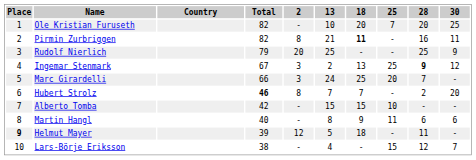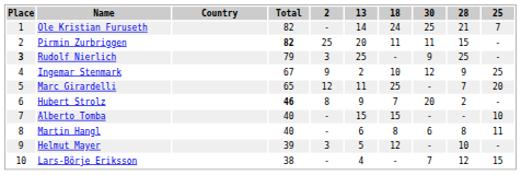 <table border="0" style="border: 1px solid #999; background-color:#FFFFFF; text-align:center; font-size:86%; line-height:15px;">
 <tr align="center" bgcolor="#CCCCCC">
 <th width=35>Place</th>
 <th width=170>Name</th>
 <th width=120>Country</th>
 <th width=50>Total</th>
 <th width=40>2</th>
 <th width=40>13</th>
 <th width=40>18</th>
+<th width=40>30</th>
+<th width=40>28</th>
 <th width=40>25</th>
-<th width=40>28</th>
-<th width=40>30</th>
 </tr>
 <tr bgcolor="#EFEFEF">
 <td>1</td>
 <td align="left"><a href='#'>Ole Kristian Furuseth</a></td>
 <td align="left"></td>
 <td>82</td>
 <td>-</td>
-<td>10</td>
-<td>20</td>
+<td>14</td>
+<td>24</td>
+<td>25</td>
+<td>21</td>
 <td>7</td>
-<td>20</td>
-<td>25</td>
 </tr>
 <tr>
 <td>2</td>
 <td align="left"><a href='#'>Pirmin Zurbriggen</a></td>
 <td align="left"></td>
-<td>82</td>
-<td>8</td>
-<td>21</td>
-<td><strong>11</strong></td>
+<td><strong>82</strong></td>
+<td>25</td>
+<td>20</td>
+<td>11</td>
+<td>11</td>
+<td>15</td>
 <td>-</td>
-<td>16</td>
-<td>11</td>
 </tr>
 <tr bgcolor="#EFEFEF">
-<td>3</td>
+<td><strong>3</strong></td>
 <td align="left"><a href='#'>Rudolf Nierlich</a></td>
 <td align="left"></td>
 <td>79</td>
-<td>20</td>
+<td>3</td>
 <td>25</td>
 <td>-</td>
+<td>9</td>
+<td>25</td>
 <td>-</td>
-<td>25</td>
-<td>9</td>
 </tr>
 <tr>
 <td>4</td>
 <td align="left"><a href='#'>Ingemar Stenmark</a></td>
 <td align="left"></td>
 <td>67</td>
-<td>3</td>
+<td>9</td>
 <td>2</td>
-<td>13</td>
+<td>10</td>
+<td>12</td>
+<td>9</td>
 <td>25</td>
-<td><strong>9</strong></td>
-<td>12</td>
 </tr>
 <tr bgcolor="#EFEFEF">
 <td>5</td>
 <td align="left"><a href='#'>Marc Girardelli</a></td>
 <td align="left"></td>
-<td>66</td>
-<td>3</td>
-<td>24</td>
+<td>65</td>
+<td>12</td>
+<td>11</td>
 <td>25</td>
+<td>-</td>
+<td>7</td>
 <td>20</td>
-<td>7</td>
-<td>-</td>
 </tr>
 <tr>
 <td>6</td>
 <td align="left"><a href='#'>Hubert Strolz</a></td>
 <td align="left"></td>
 <td><strong>46</strong></td>
 <td>8</td>
+<td>9</td>
 <td>7</td>
-<td>7</td>
+<td>20</td>
+<td>2</td>
 <td>-</td>
-<td>2</td>
-<td>20</td>
 </tr>
 <tr bgcolor="#EFEFEF">
 <td>7</td>
 <td align="left"><a href='#'>Alberto Tomba</a></td>
 <td align="left"></td>
-<td>42</td>
+<td>40</td>
 <td>-</td>
 <td>15</td>
 <td>15</td>
-<td>10</td>
 <td>-</td>
 <td>-</td>
+<td>10</td>
 </tr>
 <tr>
 <td>8</td>
 <td align="left"><a href='#'>Martin Hangl</a></td>
 <td align="left"></td>
 <td>40</td>
 <td>-</td>
+<td>6</td>
 <td>8</td>
-<td>9</td>
+<td>6</td>
+<td>8</td>
 <td>11</td>
-<td>6</td>
-<td>6</td>
 </tr>
 <tr bgcolor="#EFEFEF">
-<td><strong>9</strong></td>
+<td>9</td>
 <td align="left"><a href='#'>Helmut Mayer</a></td>
 <td align="left"></td>
 <td>39</td>
+<td>3</td>
+<td>5</td>
 <td>12</td>
-<td>5</td>
-<td>18</td>
 <td>-</td>
-<td>11</td>
+<td>10</td>
 <td>-</td>
 </tr>
 <tr>
 <td>10</td>
 <td align="left"><a href='#'>Lars-Börje Eriksson</a></td>
 <td align="left"></td>
 <td>38</td>
 <td>-</td>
 <td>4</td>
 <td>-</td>
+<td>7</td>
+<td>12</td>
 <td>15</td>
-<td>12</td>
-<td>7</td>
 </tr>
 </table>
